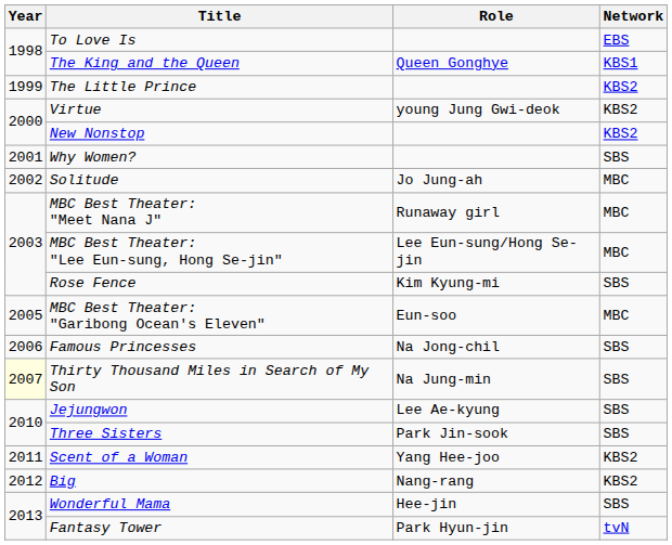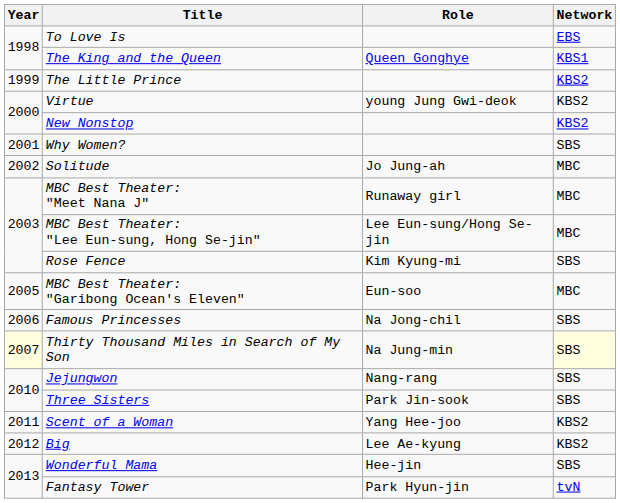 <table class="wikitable" style="width:600px">
 <tr>
 <th width=10>Year</th>
 <th>Title</th>
 <th>Role</th>
 <th>Network</th>
 </tr>
 <tr>
 <td rowspan=2>1998</td>
 <td><em>To Love Is</em></td>
 <td></td>
 <td><a href='#'>EBS</a></td>
 </tr>
 <tr>
 <td><em><a href='#'>The King and the Queen</a></em></td>
 <td><a href='#'>Queen Gonghye</a></td>
 <td><a href='#'>KBS1</a></td>
 </tr>
 <tr>
 <td>1999</td>
 <td><em>The Little Prince</em></td>
 <td></td>
 <td><a href='#'>KBS2</a></td>
 </tr>
 <tr>
 <td rowspan=2>2000</td>
 <td><em>Virtue</em></td>
 <td>young Jung Gwi-deok</td>
 <td>KBS2</td>
 </tr>
 <tr>
 <td><em><a href='#'>New Nonstop</a></em></td>
 <td></td>
 <td><a href='#'>KBS2</a></td>
 </tr>
 <tr>
 <td>2001</td>
 <td><em>Why Women?</em></td>
 <td></td>
 <td>SBS</td>
 </tr>
 <tr>
 <td>2002</td>
 <td><em>Solitude</em></td>
 <td>Jo Jung-ah</td>
 <td>MBC</td>
 </tr>
 <tr>
 <td rowspan=3>2003</td>
 <td><em>MBC Best Theater:</em><br>"Meet Nana J"</td>
 <td>Runaway girl</td>
 <td>MBC</td>
 </tr>
 <tr>
 <td><em>MBC Best Theater:</em><br>"Lee Eun-sung, Hong Se-jin"</td>
 <td>Lee Eun-sung/Hong Se-jin</td>
 <td>MBC</td>
 </tr>
 <tr>
 <td><em>Rose Fence</em></td>
 <td>Kim Kyung-mi</td>
 <td>SBS</td>
 </tr>
 <tr>
 <td>2005</td>
 <td><em>MBC Best Theater:</em><br>"Garibong Ocean's Eleven"</td>
 <td>Eun-soo</td>
 <td>MBC</td>
 </tr>
 <tr>
 <td>2006</td>
 <td><em>Famous Princesses</em></td>
 <td>Na Jong-chil</td>
 <td>SBS</td>
 </tr>
 <tr>
 <td style="background: lightyellow;">2007</td>
 <td><em>Thirty Thousand Miles in Search of My Son</em></td>
 <td>Na Jung-min</td>
-<td>SBS</td>
+<td style="background: lightyellow;">SBS</td>
 </tr>
 <tr>
 <td rowspan=2>2010</td>
 <td><em><a href='#'>Jejungwon</a></em></td>
-<td>Lee Ae-kyung</td>
+<td>Nang-rang</td>
 <td>SBS</td>
 </tr>
 <tr>
 <td><em><a href='#'>Three Sisters</a></em></td>
 <td>Park Jin-sook</td>
 <td>SBS</td>
 </tr>
 <tr>
 <td>2011</td>
 <td><em><a href='#'>Scent of a Woman</a></em></td>
 <td>Yang Hee-joo</td>
 <td>KBS2</td>
 </tr>
 <tr>
 <td>2012</td>
 <td><em><a href='#'>Big</a></em></td>
-<td>Nang-rang</td>
+<td>Lee Ae-kyung</td>
 <td>KBS2</td>
 </tr>
 <tr>
 <td rowspan=2>2013</td>
 <td><em><a href='#'>Wonderful Mama</a></em></td>
 <td>Hee-jin</td>
 <td>SBS</td>
 </tr>
 <tr>
 <td><em>Fantasy Tower</em></td>
 <td>Park Hyun-jin</td>
 <td><a href='#'>tvN</a></td>
 </tr>
 </table>
